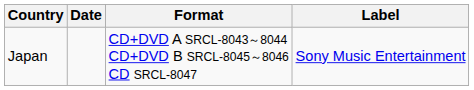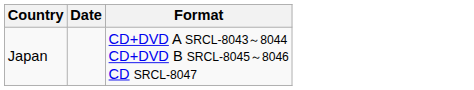 <table class="wikitable">
 <tr>
 <th>Country</th>
 <th>Date</th>
 <th>Format</th>
-<th>Label</th>
 </tr>
 <tr>
 <td>Japan</td>
 <td></td>
 <td><a href='#'>CD+DVD</a> A <small>SRCL-8043～8044</small><br> <a href='#'>CD+DVD</a> B <small>SRCL-8045～8046</small><br><a href='#'>CD</a> <small>SRCL-8047</small></td>
-<td><a href='#'>Sony Music Entertainment</a></td>
 </tr>
 </table>
